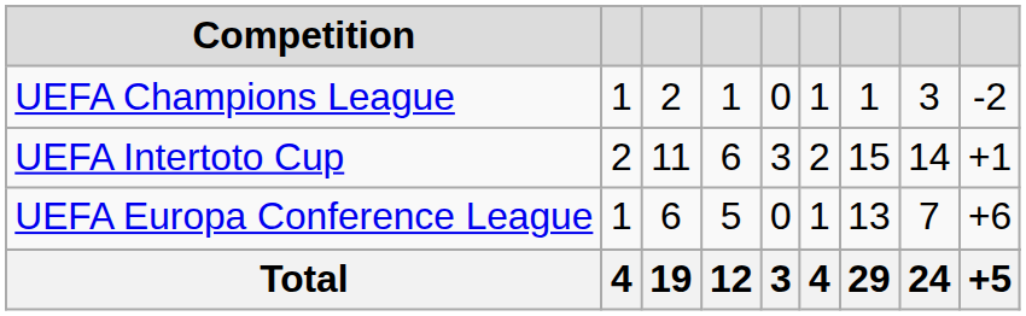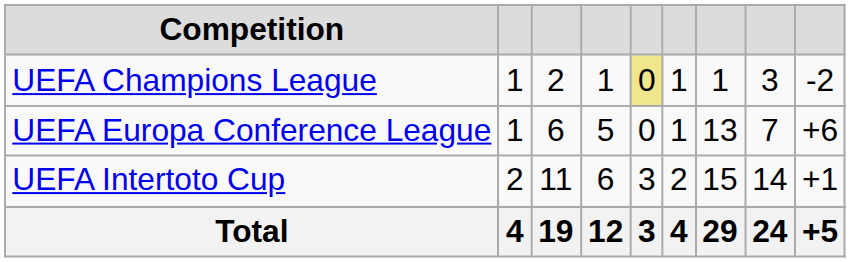 <table class="wikitable" style="text-align: center;">
 <tr>
 <th style="background:#DCDCDC">Competition</th>
 <th style="background:#DCDCDC"></th>
 <th style="background:#DCDCDC"></th>
 <th style="background:#DCDCDC"></th>
 <th style="background:#DCDCDC"></th>
 <th style="background:#DCDCDC"></th>
 <th style="background:#DCDCDC"></th>
 <th style="background:#DCDCDC"></th>
 <th style="background:#DCDCDC"></th>
 </tr>
 <tr>
 <td align=left><a href='#'>UEFA Champions League</a></td>
 <td>1</td>
 <td>2</td>
 <td>1</td>
-<td>0</td>
+<td style="background: khaki;">0</td>
 <td>1</td>
 <td>1</td>
 <td>3</td>
 <td>-2</td>
+</tr>
+<tr>
+<td align=left><a href='#'>UEFA Europa Conference League</a></td>
+<td>1</td>
+<td>6</td>
+<td>5</td>
+<td>0</td>
+<td>1</td>
+<td>13</td>
+<td>7</td>
+<td>+6</td>
 </tr>
 <tr>
 <td align=left><a href='#'>UEFA Intertoto Cup</a></td>
 <td>2</td>
 <td>11</td>
 <td>6</td>
 <td>3</td>
 <td>2</td>
 <td>15</td>
 <td>14</td>
 <td>+1</td>
-</tr>
-<tr>
-<td align=left><a href='#'>UEFA Europa Conference League</a></td>
-<td>1</td>
-<td>6</td>
-<td>5</td>
-<td>0</td>
-<td>1</td>
-<td>13</td>
-<td>7</td>
-<td>+6</td>
 </tr>
 <tr>
 </tr>
 <tr class="sortbottom">
 <th>Total</th>
 <th>4</th>
 <th>19</th>
 <th>12</th>
 <th>3</th>
 <th>4</th>
 <th>29</th>
 <th>24</th>
 <th>+5</th>
 </tr>
 </table>
